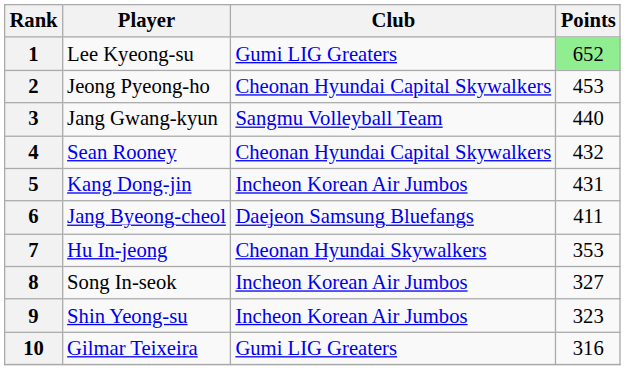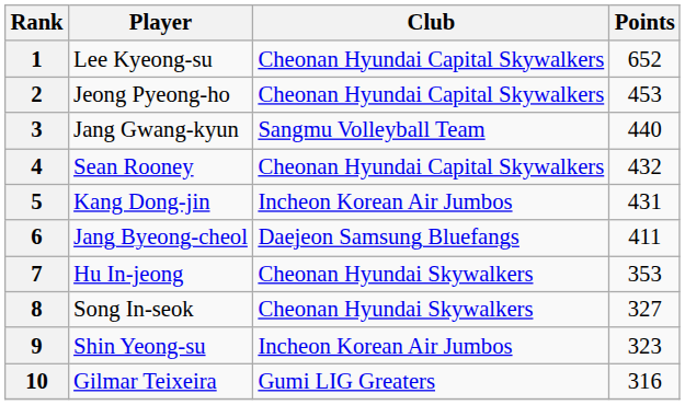 <table class=wikitable>
 <tr>
 <th>Rank</th>
 <th>Player</th>
 <th>Club</th>
 <th>Points</th>
 </tr>
 <tr>
 <th>1</th>
 <td> Lee Kyeong-su</td>
-<td><a href='#'>Gumi LIG Greaters</a></td>
-<td align=center style="background: lightgreen;">652</td>
+<td><a href='#'>Cheonan Hyundai Capital Skywalkers</a></td>
+<td align=center>652</td>
 </tr>
 <tr>
 <th>2</th>
 <td> Jeong Pyeong-ho</td>
 <td><a href='#'>Cheonan Hyundai Capital Skywalkers</a></td>
 <td align=center>453</td>
 </tr>
 <tr>
 <th>3</th>
 <td> Jang Gwang-kyun</td>
 <td><a href='#'>Sangmu Volleyball Team</a></td>
 <td align=center>440</td>
 </tr>
 <tr>
 <th>4</th>
 <td> <a href='#'>Sean Rooney</a></td>
 <td><a href='#'>Cheonan Hyundai Capital Skywalkers</a></td>
 <td align=center>432</td>
 </tr>
 <tr>
 <th>5</th>
 <td> <a href='#'>Kang Dong-jin</a></td>
 <td><a href='#'>Incheon Korean Air Jumbos</a></td>
 <td align=center>431</td>
 </tr>
 <tr>
 <th>6</th>
 <td> <a href='#'>Jang Byeong-cheol</a></td>
 <td><a href='#'>Daejeon Samsung Bluefangs</a></td>
 <td align=center>411</td>
 </tr>
 <tr>
 <th>7</th>
 <td> <a href='#'>Hu In-jeong</a></td>
 <td><a href='#'>Cheonan Hyundai Skywalkers</a></td>
 <td align=center>353</td>
 </tr>
 <tr>
 <th>8</th>
 <td> Song In-seok</td>
-<td><a href='#'>Incheon Korean Air Jumbos</a></td>
+<td><a href='#'>Cheonan Hyundai Skywalkers</a></td>
 <td align=center>327</td>
 </tr>
 <tr>
 <th>9</th>
 <td> <a href='#'>Shin Yeong-su</a></td>
 <td><a href='#'>Incheon Korean Air Jumbos</a></td>
 <td align=center>323</td>
 </tr>
 <tr>
 <th>10</th>
 <td> <a href='#'>Gilmar Teixeira</a></td>
 <td><a href='#'>Gumi LIG Greaters</a></td>
 <td align=center>316</td>
 </tr>
 <tr>
 </tr>
 </table>
